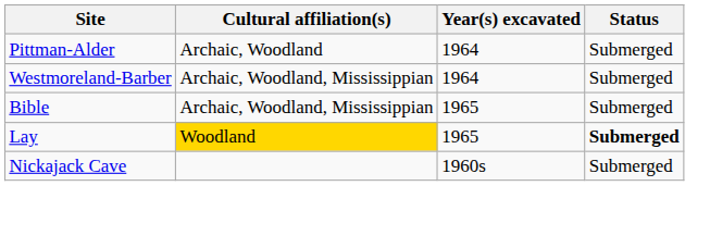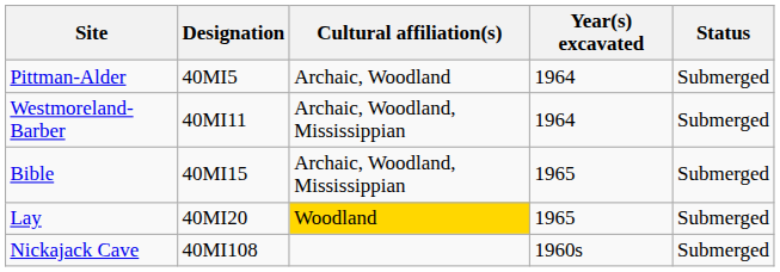 <table class="wikitable">
 <tr>
 <th>Site</th>
+<th>Designation</th>
 <th>Cultural affiliation(s)</th>
 <th>Year(s) excavated</th>
 <th>Status</th>
 </tr>
 <tr>
 <td><a href='#'>Pittman-Alder</a></td>
+<td>40MI5</td>
 <td>Archaic, Woodland</td>
 <td>1964</td>
 <td>Submerged</td>
 </tr>
 <tr>
 <td><a href='#'>Westmoreland-Barber</a></td>
+<td>40MI11</td>
 <td>Archaic, Woodland, Mississippian</td>
 <td>1964</td>
 <td>Submerged</td>
 </tr>
 <tr>
 <td><a href='#'>Bible</a></td>
+<td>40MI15</td>
 <td>Archaic, Woodland, Mississippian</td>
 <td>1965</td>
 <td>Submerged</td>
 </tr>
 <tr>
 <td><a href='#'>Lay</a></td>
+<td>40MI20</td>
 <td style="background: gold;">Woodland</td>
 <td>1965</td>
-<td><strong>Submerged</strong></td>
+<td>Submerged</td>
 </tr>
 <tr>
 <td><a href='#'>Nickajack Cave</a></td>
+<td>40MI108</td>
 <td></td>
 <td>1960s</td>
 <td>Submerged</td>
 </tr>
 </table>
